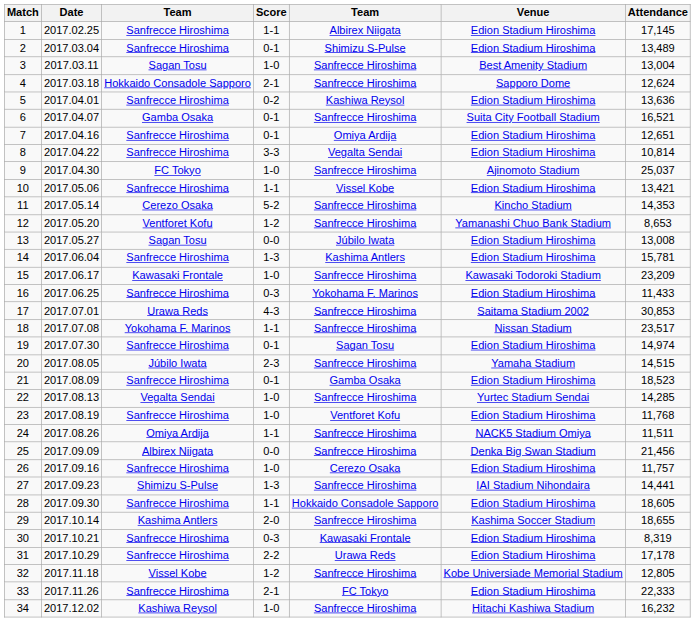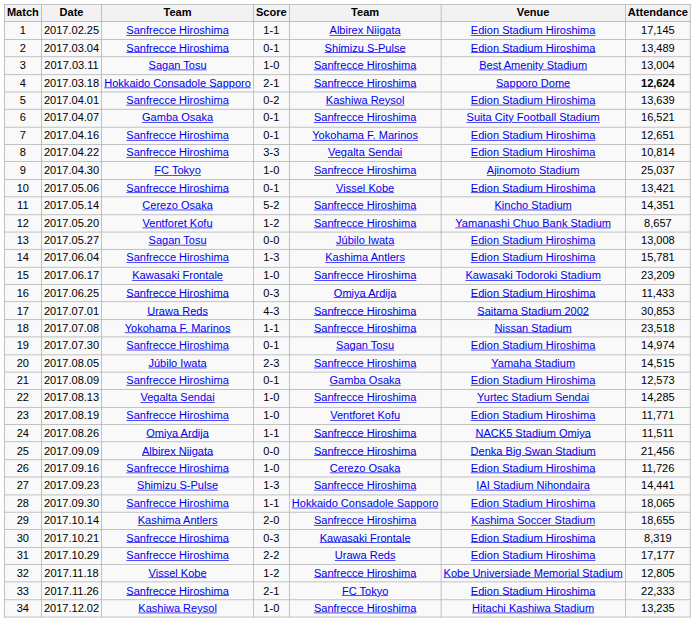 <table class="wikitable" style="text-align:center;">
 <tr>
 <th>Match</th>
 <th>Date</th>
 <th>Team</th>
 <th>Score</th>
 <th>Team</th>
 <th>Venue</th>
 <th>Attendance</th>
 </tr>
 <tr>
 <td>1</td>
 <td>2017.02.25</td>
 <td><a href='#'>Sanfrecce Hiroshima</a></td>
 <td>1-1</td>
 <td><a href='#'>Albirex Niigata</a></td>
 <td><a href='#'>Edion Stadium Hiroshima</a></td>
 <td>17,145</td>
 </tr>
 <tr>
 <td>2</td>
 <td>2017.03.04</td>
 <td><a href='#'>Sanfrecce Hiroshima</a></td>
 <td>0-1</td>
 <td><a href='#'>Shimizu S-Pulse</a></td>
 <td><a href='#'>Edion Stadium Hiroshima</a></td>
 <td>13,489</td>
 </tr>
 <tr>
 <td>3</td>
 <td>2017.03.11</td>
 <td><a href='#'>Sagan Tosu</a></td>
 <td>1-0</td>
 <td><a href='#'>Sanfrecce Hiroshima</a></td>
 <td><a href='#'>Best Amenity Stadium</a></td>
 <td>13,004</td>
 </tr>
 <tr>
 <td>4</td>
 <td>2017.03.18</td>
 <td><a href='#'>Hokkaido Consadole Sapporo</a></td>
 <td>2-1</td>
 <td><a href='#'>Sanfrecce Hiroshima</a></td>
 <td><a href='#'>Sapporo Dome</a></td>
-<td>12,624</td>
+<td><strong>12,624</strong></td>
 </tr>
 <tr>
 <td>5</td>
 <td>2017.04.01</td>
 <td><a href='#'>Sanfrecce Hiroshima</a></td>
 <td>0-2</td>
 <td><a href='#'>Kashiwa Reysol</a></td>
 <td><a href='#'>Edion Stadium Hiroshima</a></td>
-<td>13,636</td>
+<td>13,639</td>
 </tr>
 <tr>
 <td>6</td>
 <td>2017.04.07</td>
 <td><a href='#'>Gamba Osaka</a></td>
 <td>0-1</td>
 <td><a href='#'>Sanfrecce Hiroshima</a></td>
 <td><a href='#'>Suita City Football Stadium</a></td>
 <td>16,521</td>
 </tr>
 <tr>
 <td>7</td>
 <td>2017.04.16</td>
 <td><a href='#'>Sanfrecce Hiroshima</a></td>
 <td>0-1</td>
-<td><a href='#'>Omiya Ardija</a></td>
+<td><a href='#'>Yokohama F. Marinos</a></td>
 <td><a href='#'>Edion Stadium Hiroshima</a></td>
 <td>12,651</td>
 </tr>
 <tr>
 <td>8</td>
 <td>2017.04.22</td>
 <td><a href='#'>Sanfrecce Hiroshima</a></td>
 <td>3-3</td>
 <td><a href='#'>Vegalta Sendai</a></td>
 <td><a href='#'>Edion Stadium Hiroshima</a></td>
 <td>10,814</td>
 </tr>
 <tr>
 <td>9</td>
 <td>2017.04.30</td>
 <td><a href='#'>FC Tokyo</a></td>
 <td>1-0</td>
 <td><a href='#'>Sanfrecce Hiroshima</a></td>
 <td><a href='#'>Ajinomoto Stadium</a></td>
 <td>25,037</td>
 </tr>
 <tr>
 <td>10</td>
 <td>2017.05.06</td>
 <td><a href='#'>Sanfrecce Hiroshima</a></td>
-<td>1-1</td>
+<td>0-1</td>
 <td><a href='#'>Vissel Kobe</a></td>
 <td><a href='#'>Edion Stadium Hiroshima</a></td>
 <td>13,421</td>
 </tr>
 <tr>
 <td>11</td>
 <td>2017.05.14</td>
 <td><a href='#'>Cerezo Osaka</a></td>
 <td>5-2</td>
 <td><a href='#'>Sanfrecce Hiroshima</a></td>
 <td><a href='#'>Kincho Stadium</a></td>
-<td>14,353</td>
+<td>14,351</td>
 </tr>
 <tr>
 <td>12</td>
 <td>2017.05.20</td>
 <td><a href='#'>Ventforet Kofu</a></td>
 <td>1-2</td>
 <td><a href='#'>Sanfrecce Hiroshima</a></td>
 <td><a href='#'>Yamanashi Chuo Bank Stadium</a></td>
-<td>8,653</td>
+<td>8,657</td>
 </tr>
 <tr>
 <td>13</td>
 <td>2017.05.27</td>
 <td><a href='#'>Sagan Tosu</a></td>
 <td>0-0</td>
 <td><a href='#'>Júbilo Iwata</a></td>
 <td><a href='#'>Edion Stadium Hiroshima</a></td>
 <td>13,008</td>
 </tr>
 <tr>
 <td>14</td>
 <td>2017.06.04</td>
 <td><a href='#'>Sanfrecce Hiroshima</a></td>
 <td>1-3</td>
 <td><a href='#'>Kashima Antlers</a></td>
 <td><a href='#'>Edion Stadium Hiroshima</a></td>
 <td>15,781</td>
 </tr>
 <tr>
 <td>15</td>
 <td>2017.06.17</td>
 <td><a href='#'>Kawasaki Frontale</a></td>
 <td>1-0</td>
 <td><a href='#'>Sanfrecce Hiroshima</a></td>
 <td><a href='#'>Kawasaki Todoroki Stadium</a></td>
 <td>23,209</td>
 </tr>
 <tr>
 <td>16</td>
 <td>2017.06.25</td>
 <td><a href='#'>Sanfrecce Hiroshima</a></td>
 <td>0-3</td>
-<td><a href='#'>Yokohama F. Marinos</a></td>
+<td><a href='#'>Omiya Ardija</a></td>
 <td><a href='#'>Edion Stadium Hiroshima</a></td>
 <td>11,433</td>
 </tr>
 <tr>
 <td>17</td>
 <td>2017.07.01</td>
 <td><a href='#'>Urawa Reds</a></td>
 <td>4-3</td>
 <td><a href='#'>Sanfrecce Hiroshima</a></td>
 <td><a href='#'>Saitama Stadium 2002</a></td>
 <td>30,853</td>
 </tr>
 <tr>
 <td>18</td>
 <td>2017.07.08</td>
 <td><a href='#'>Yokohama F. Marinos</a></td>
 <td>1-1</td>
 <td><a href='#'>Sanfrecce Hiroshima</a></td>
 <td><a href='#'>Nissan Stadium</a></td>
-<td>23,517</td>
+<td>23,518</td>
 </tr>
 <tr>
 <td>19</td>
 <td>2017.07.30</td>
 <td><a href='#'>Sanfrecce Hiroshima</a></td>
 <td>0-1</td>
 <td><a href='#'>Sagan Tosu</a></td>
 <td><a href='#'>Edion Stadium Hiroshima</a></td>
 <td>14,974</td>
 </tr>
 <tr>
 <td>20</td>
 <td>2017.08.05</td>
 <td><a href='#'>Júbilo Iwata</a></td>
 <td>2-3</td>
 <td><a href='#'>Sanfrecce Hiroshima</a></td>
 <td><a href='#'>Yamaha Stadium</a></td>
 <td>14,515</td>
 </tr>
 <tr>
 <td>21</td>
 <td>2017.08.09</td>
 <td><a href='#'>Sanfrecce Hiroshima</a></td>
 <td>0-1</td>
 <td><a href='#'>Gamba Osaka</a></td>
 <td><a href='#'>Edion Stadium Hiroshima</a></td>
-<td>18,523</td>
+<td>12,573</td>
 </tr>
 <tr>
 <td>22</td>
 <td>2017.08.13</td>
 <td><a href='#'>Vegalta Sendai</a></td>
 <td>1-0</td>
 <td><a href='#'>Sanfrecce Hiroshima</a></td>
 <td><a href='#'>Yurtec Stadium Sendai</a></td>
 <td>14,285</td>
 </tr>
 <tr>
 <td>23</td>
 <td>2017.08.19</td>
 <td><a href='#'>Sanfrecce Hiroshima</a></td>
 <td>1-0</td>
 <td><a href='#'>Ventforet Kofu</a></td>
 <td><a href='#'>Edion Stadium Hiroshima</a></td>
-<td>11,768</td>
+<td>11,771</td>
 </tr>
 <tr>
 <td>24</td>
 <td>2017.08.26</td>
 <td><a href='#'>Omiya Ardija</a></td>
 <td>1-1</td>
 <td><a href='#'>Sanfrecce Hiroshima</a></td>
 <td><a href='#'>NACK5 Stadium Omiya</a></td>
 <td>11,511</td>
 </tr>
 <tr>
 <td>25</td>
 <td>2017.09.09</td>
 <td><a href='#'>Albirex Niigata</a></td>
 <td>0-0</td>
 <td><a href='#'>Sanfrecce Hiroshima</a></td>
 <td><a href='#'>Denka Big Swan Stadium</a></td>
 <td>21,456</td>
 </tr>
 <tr>
 <td>26</td>
 <td>2017.09.16</td>
 <td><a href='#'>Sanfrecce Hiroshima</a></td>
 <td>1-0</td>
 <td><a href='#'>Cerezo Osaka</a></td>
 <td><a href='#'>Edion Stadium Hiroshima</a></td>
-<td>11,757</td>
+<td>11,726</td>
 </tr>
 <tr>
 <td>27</td>
 <td>2017.09.23</td>
 <td><a href='#'>Shimizu S-Pulse</a></td>
 <td>1-3</td>
 <td><a href='#'>Sanfrecce Hiroshima</a></td>
 <td><a href='#'>IAI Stadium Nihondaira</a></td>
 <td>14,441</td>
 </tr>
 <tr>
 <td>28</td>
 <td>2017.09.30</td>
 <td><a href='#'>Sanfrecce Hiroshima</a></td>
 <td>1-1</td>
 <td><a href='#'>Hokkaido Consadole Sapporo</a></td>
 <td><a href='#'>Edion Stadium Hiroshima</a></td>
-<td>18,605</td>
+<td>18,065</td>
 </tr>
 <tr>
 <td>29</td>
 <td>2017.10.14</td>
 <td><a href='#'>Kashima Antlers</a></td>
 <td>2-0</td>
 <td><a href='#'>Sanfrecce Hiroshima</a></td>
 <td><a href='#'>Kashima Soccer Stadium</a></td>
 <td>18,655</td>
 </tr>
 <tr>
 <td>30</td>
 <td>2017.10.21</td>
 <td><a href='#'>Sanfrecce Hiroshima</a></td>
 <td>0-3</td>
 <td><a href='#'>Kawasaki Frontale</a></td>
 <td><a href='#'>Edion Stadium Hiroshima</a></td>
 <td>8,319</td>
 </tr>
 <tr>
 <td>31</td>
 <td>2017.10.29</td>
 <td><a href='#'>Sanfrecce Hiroshima</a></td>
 <td>2-2</td>
 <td><a href='#'>Urawa Reds</a></td>
 <td><a href='#'>Edion Stadium Hiroshima</a></td>
-<td>17,178</td>
+<td>17,177</td>
 </tr>
 <tr>
 <td>32</td>
 <td>2017.11.18</td>
 <td><a href='#'>Vissel Kobe</a></td>
 <td>1-2</td>
 <td><a href='#'>Sanfrecce Hiroshima</a></td>
 <td><a href='#'>Kobe Universiade Memorial Stadium</a></td>
 <td>12,805</td>
 </tr>
 <tr>
 <td>33</td>
 <td>2017.11.26</td>
 <td><a href='#'>Sanfrecce Hiroshima</a></td>
 <td>2-1</td>
 <td><a href='#'>FC Tokyo</a></td>
 <td><a href='#'>Edion Stadium Hiroshima</a></td>
 <td>22,333</td>
 </tr>
 <tr>
 <td>34</td>
 <td>2017.12.02</td>
 <td><a href='#'>Kashiwa Reysol</a></td>
 <td>1-0</td>
 <td><a href='#'>Sanfrecce Hiroshima</a></td>
 <td><a href='#'>Hitachi Kashiwa Stadium</a></td>
-<td>16,232</td>
+<td>13,235</td>
 </tr>
 </table>
